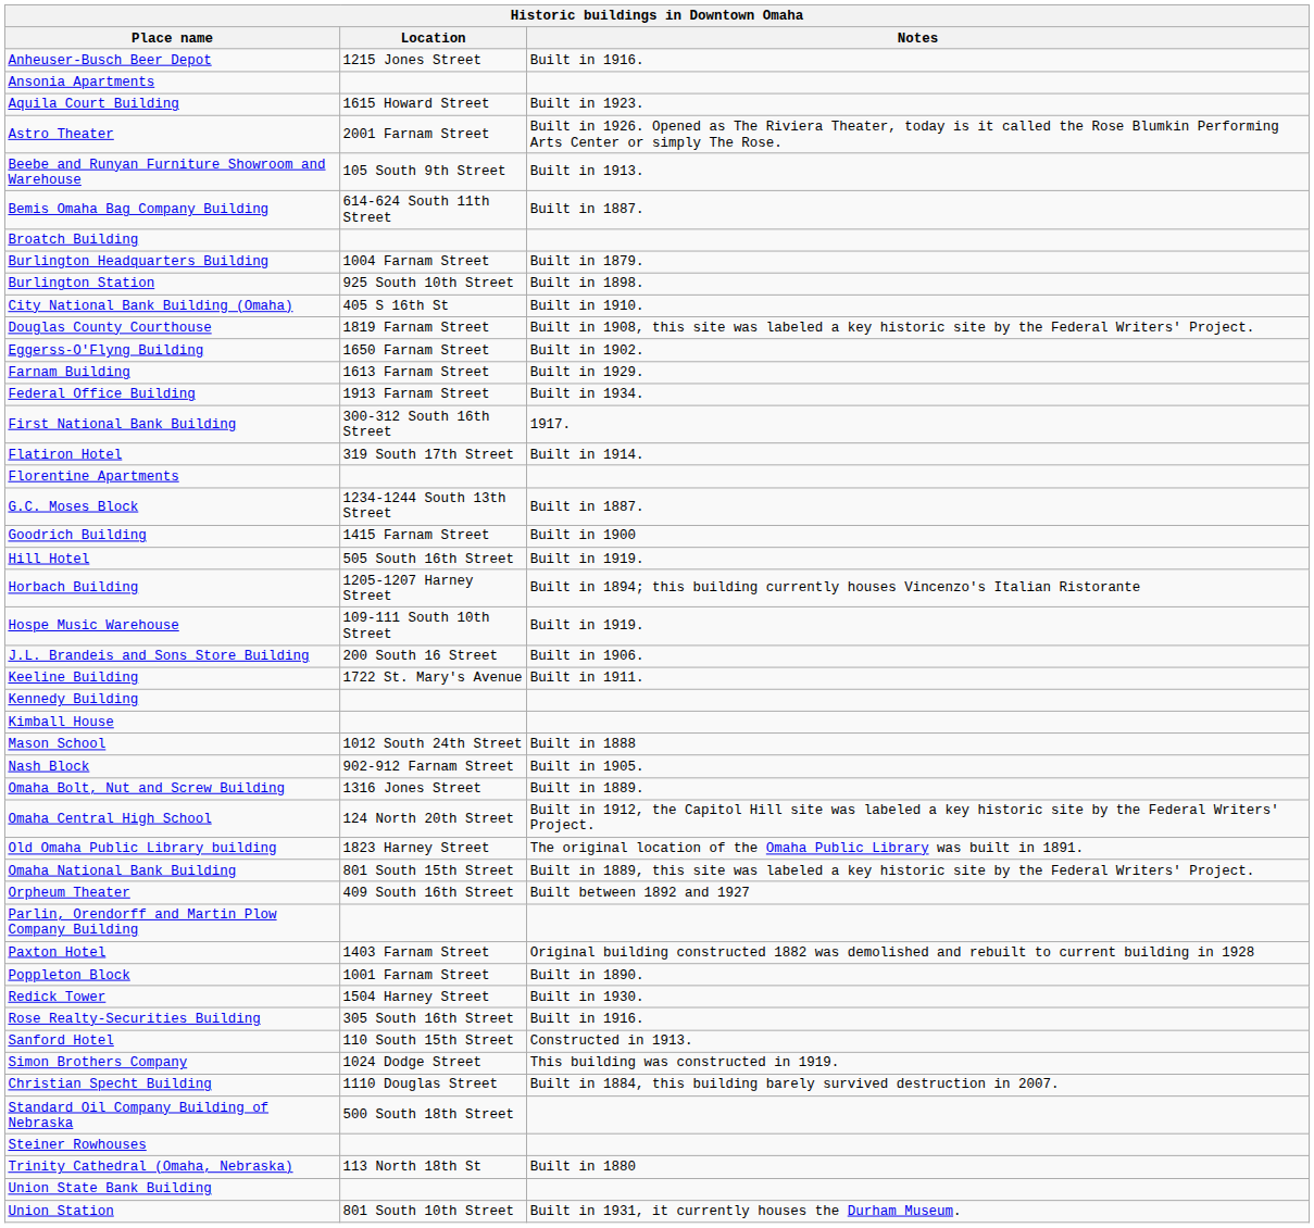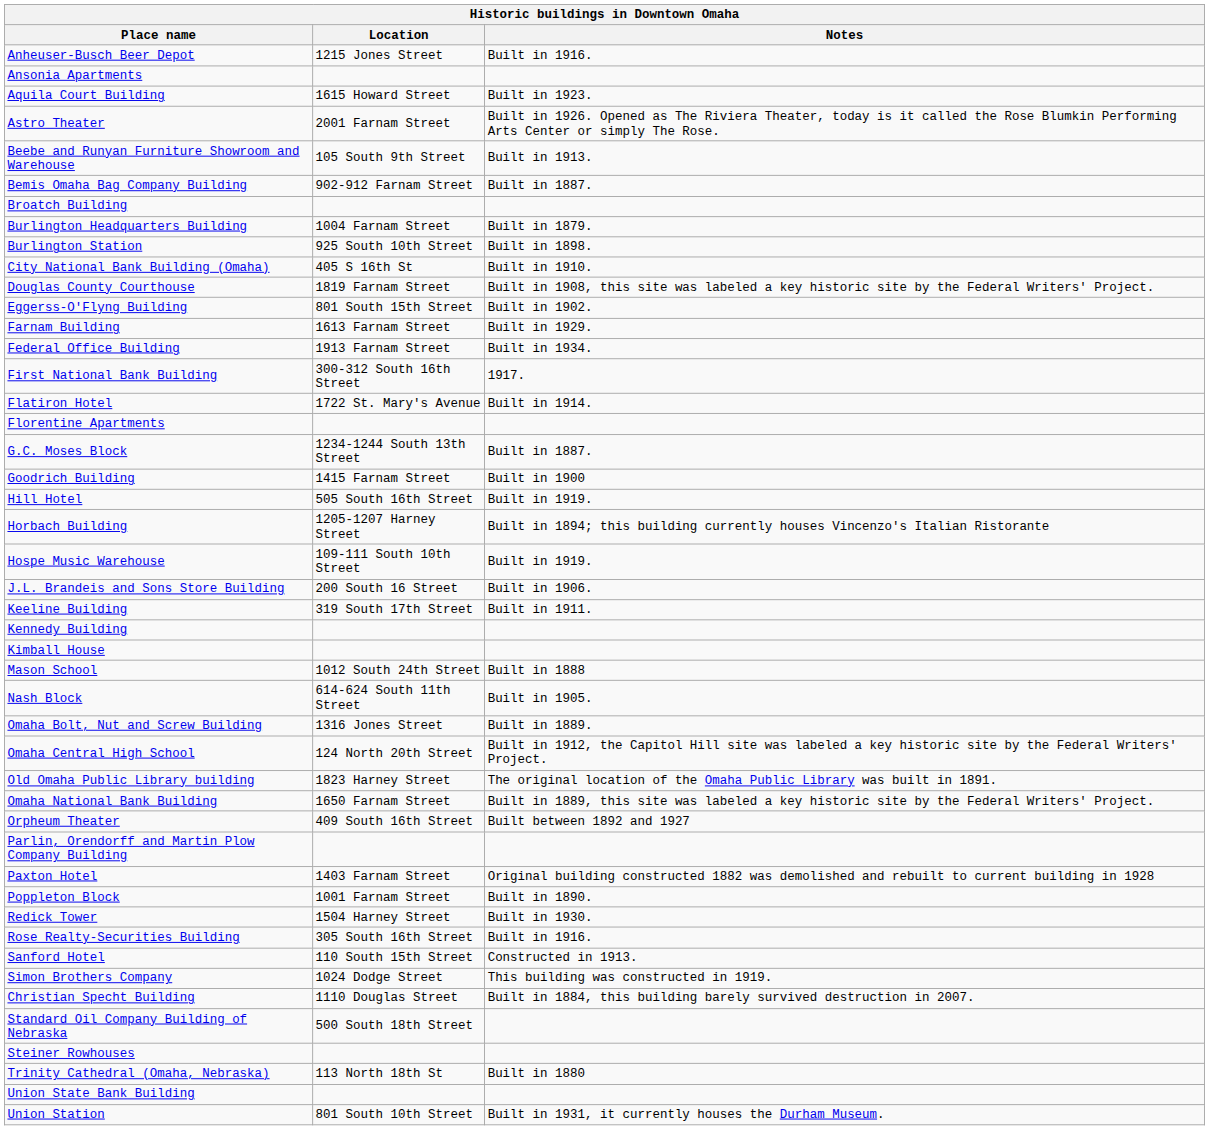 <table class="wikitable">
 <tr>
 <th colspan="5" style="text-align:center;"><strong>Historic buildings in Downtown Omaha</strong></th>
 </tr>
 <tr>
 <th>Place name</th>
 <th>Location</th>
 <th>Notes</th>
 </tr>
 <tr>
 <td><a href='#'>Anheuser-Busch Beer Depot</a></td>
 <td>1215 Jones Street</td>
 <td>Built in 1916.</td>
 </tr>
 <tr>
 <td><a href='#'>Ansonia Apartments</a></td>
 <td></td>
 <td></td>
 </tr>
 <tr>
 <td><a href='#'>Aquila Court Building</a></td>
 <td>1615 Howard Street</td>
 <td>Built in 1923.</td>
 </tr>
 <tr>
 <td><a href='#'>Astro Theater</a></td>
 <td>2001 Farnam Street</td>
 <td>Built in 1926.  Opened as The Riviera Theater, today is it called the Rose Blumkin Performing Arts Center or simply The Rose.</td>
 </tr>
 <tr>
 <td><a href='#'>Beebe and Runyan Furniture Showroom and Warehouse</a></td>
 <td>105 South 9th Street</td>
 <td>Built in 1913.</td>
 </tr>
 <tr>
 <td><a href='#'>Bemis Omaha Bag Company Building</a></td>
-<td>614-624 South 11th Street</td>
+<td>902-912 Farnam Street</td>
 <td>Built in 1887.</td>
 </tr>
 <tr>
 <td><a href='#'>Broatch Building</a></td>
 <td></td>
 <td></td>
 </tr>
 <tr>
 <td><a href='#'>Burlington Headquarters Building</a></td>
 <td>1004 Farnam Street</td>
 <td>Built in 1879.</td>
 </tr>
 <tr>
 <td><a href='#'>Burlington Station</a></td>
 <td>925 South 10th Street</td>
 <td>Built in 1898.</td>
 </tr>
 <tr>
 <td><a href='#'>City National Bank Building (Omaha)</a></td>
 <td>405 S 16th St</td>
 <td>Built in 1910.</td>
 </tr>
 <tr>
 <td><a href='#'>Douglas County Courthouse</a></td>
 <td>1819 Farnam Street</td>
 <td>Built in 1908, this site was labeled a key historic site by the Federal Writers' Project.</td>
 </tr>
 <tr>
 <td><a href='#'>Eggerss-O'Flyng Building</a></td>
-<td>1650 Farnam Street</td>
+<td>801 South 15th Street</td>
 <td>Built in 1902.</td>
 </tr>
 <tr>
 <td><a href='#'>Farnam Building</a></td>
 <td>1613 Farnam Street</td>
 <td>Built in 1929.</td>
 </tr>
 <tr>
 <td><a href='#'>Federal Office Building</a></td>
 <td>1913 Farnam Street</td>
 <td>Built in 1934.</td>
 </tr>
 <tr>
 <td><a href='#'>First National Bank Building</a></td>
 <td>300-312 South 16th Street</td>
 <td>1917.</td>
 </tr>
 <tr>
 <td><a href='#'>Flatiron Hotel</a></td>
-<td>319 South 17th Street</td>
+<td>1722 St. Mary's Avenue</td>
 <td>Built in 1914.</td>
 </tr>
 <tr>
 <td><a href='#'>Florentine Apartments</a></td>
 <td></td>
 <td></td>
 </tr>
 <tr>
 <td><a href='#'>G.C. Moses Block</a></td>
 <td>1234-1244 South 13th Street</td>
 <td>Built in 1887.</td>
 </tr>
 <tr>
 <td><a href='#'>Goodrich Building</a></td>
 <td>1415 Farnam Street</td>
 <td>Built in 1900</td>
 </tr>
 <tr>
 <td><a href='#'>Hill Hotel</a></td>
 <td>505 South 16th Street</td>
 <td>Built in 1919.</td>
 </tr>
 <tr>
 <td><a href='#'>Horbach Building</a></td>
 <td>1205-1207 Harney Street</td>
 <td>Built in 1894; this building currently houses Vincenzo's Italian Ristorante</td>
 </tr>
 <tr>
 <td><a href='#'>Hospe Music Warehouse</a></td>
 <td>109-111 South 10th Street</td>
 <td>Built in 1919.</td>
 </tr>
 <tr>
 <td><a href='#'>J.L. Brandeis and Sons Store Building</a></td>
 <td>200 South 16 Street</td>
 <td>Built in 1906.</td>
 </tr>
 <tr>
 <td><a href='#'>Keeline Building</a></td>
-<td>1722 St. Mary's Avenue</td>
+<td>319 South 17th Street</td>
 <td>Built in 1911.</td>
 </tr>
 <tr>
 <td><a href='#'>Kennedy Building</a></td>
 <td></td>
 <td></td>
 </tr>
 <tr>
 <td><a href='#'>Kimball House</a></td>
 <td></td>
 <td></td>
 </tr>
 <tr>
 <td><a href='#'>Mason School</a></td>
 <td>1012 South 24th Street</td>
 <td>Built in 1888</td>
 </tr>
 <tr>
 <td><a href='#'>Nash Block</a></td>
-<td>902-912 Farnam Street</td>
+<td>614-624 South 11th Street</td>
 <td>Built in 1905.</td>
 </tr>
 <tr>
 <td><a href='#'>Omaha Bolt, Nut and Screw Building</a></td>
 <td>1316 Jones Street</td>
 <td>Built in 1889.</td>
 </tr>
 <tr>
 <td><a href='#'>Omaha Central High School</a></td>
 <td>124 North 20th Street</td>
 <td>Built in 1912, the Capitol Hill site was labeled a key historic site by the Federal Writers' Project.</td>
 </tr>
 <tr>
 <td><a href='#'>Old Omaha Public Library building</a></td>
 <td>1823 Harney Street</td>
 <td>The original location of the <a href='#'>Omaha Public Library</a> was built in 1891.</td>
 </tr>
 <tr>
 <td><a href='#'>Omaha National Bank Building</a></td>
-<td>801 South 15th Street</td>
+<td>1650 Farnam Street</td>
 <td>Built in 1889, this site was labeled a key historic site by the Federal Writers' Project.</td>
 </tr>
 <tr>
 <td><a href='#'>Orpheum Theater</a></td>
 <td>409 South 16th Street</td>
 <td>Built between 1892 and 1927</td>
 </tr>
 <tr>
 <td><a href='#'>Parlin, Orendorff and Martin Plow Company Building</a></td>
 <td></td>
 <td></td>
 </tr>
 <tr>
 <td><a href='#'>Paxton Hotel</a></td>
 <td>1403 Farnam Street</td>
 <td>Original building constructed 1882 was demolished and rebuilt to current building in 1928</td>
 </tr>
 <tr>
 <td><a href='#'>Poppleton Block</a></td>
 <td>1001 Farnam Street</td>
 <td>Built in 1890.</td>
 </tr>
 <tr>
 <td><a href='#'>Redick Tower</a></td>
 <td>1504 Harney Street</td>
 <td>Built in 1930.</td>
 </tr>
 <tr>
 <td><a href='#'>Rose Realty-Securities Building</a></td>
 <td>305 South 16th Street</td>
 <td>Built in 1916.</td>
 </tr>
 <tr>
 <td><a href='#'>Sanford Hotel</a></td>
 <td>110 South 15th Street</td>
 <td>Constructed in 1913.</td>
 </tr>
 <tr>
 <td><a href='#'>Simon Brothers Company</a></td>
 <td>1024 Dodge Street</td>
 <td>This building was constructed in 1919.</td>
 </tr>
 <tr>
 <td><a href='#'>Christian Specht Building</a></td>
 <td>1110 Douglas Street</td>
 <td>Built in 1884, this building barely survived destruction in 2007.</td>
 </tr>
 <tr>
 <td><a href='#'>Standard Oil Company Building of Nebraska</a></td>
 <td>500 South 18th Street</td>
 <td></td>
 </tr>
 <tr>
 <td><a href='#'>Steiner Rowhouses</a></td>
 <td></td>
 <td></td>
 </tr>
 <tr>
 <td><a href='#'>Trinity Cathedral (Omaha, Nebraska)</a></td>
 <td>113 North 18th St</td>
 <td>Built in 1880</td>
 </tr>
 <tr>
 <td><a href='#'>Union State Bank Building</a></td>
 <td></td>
 <td></td>
 </tr>
 <tr>
 <td><a href='#'>Union Station</a></td>
 <td>801 South 10th Street</td>
 <td>Built in 1931, it currently houses the <a href='#'>Durham Museum</a>.</td>
 </tr>
 </table>
